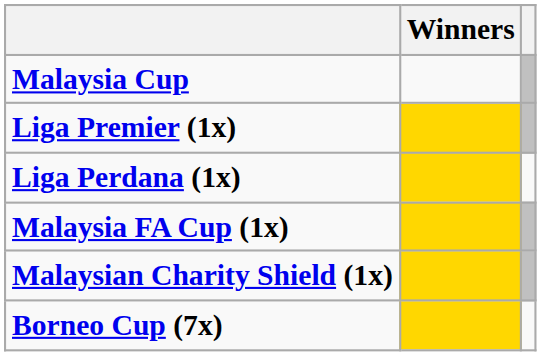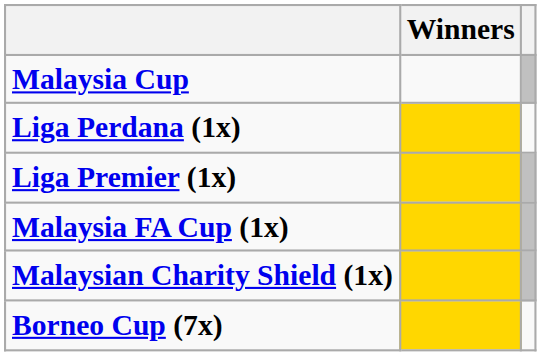 <table class="wikitable" style="font-size:89%;">
 <tr>
 <th Align=Left></th>
 <th Align=Left>Winners</th>
 <th Align=Left></th>
 </tr>
 <tr>
 <td VAlign=Top><strong><a href='#'>Malaysia Cup</a></strong></td>
 <td VAlign=Top></td>
 <td bgcolor=silver></td>
 </tr>
 <tr>
+<td VAlign=Top><strong><a href='#'>Liga Perdana</a> (1x)</strong></td>
+<td bgcolor=gold></td>
+<td VAlign=Top></td>
+</tr>
+<tr>
 <td VAlign=Top><strong><a href='#'>Liga Premier</a> (1x)</strong></td>
 <td bgcolor=gold></td>
 <td bgcolor=silver></td>
-</tr>
-<tr>
-<td VAlign=Top><strong><a href='#'>Liga Perdana</a> (1x)</strong></td>
-<td bgcolor=gold></td>
-<td VAlign=Top></td>
 </tr>
 <tr>
 <td VAlign=Top><strong><a href='#'>Malaysia FA Cup</a> (1x)</strong></td>
 <td bgcolor=gold></td>
 <td bgcolor=silver></td>
 </tr>
 <tr>
 <td VAlign=Top><strong><a href='#'>Malaysian Charity Shield</a> (1x)</strong></td>
 <td bgcolor=gold></td>
 <td bgcolor=silver></td>
 </tr>
 <tr>
 <td VAlign=Top><strong><a href='#'>Borneo Cup</a> (7x)</strong></td>
 <td bgcolor=gold></td>
 <td VAlign=Top></td>
 </tr>
 </table>
